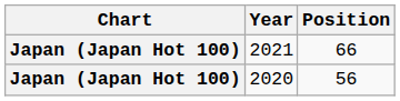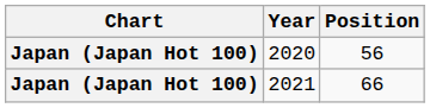 <table class="wikitable unsortable plainrowheaders" style="text-align:center">
 <tr>
 <th scope="col">Chart</th>
 <th scope="col">Year</th>
 <th scope="col">Position</th>
 </tr>
 <tr>
 <th scope="row">Japan (Japan Hot 100)</th>
+<td>2020</td>
+<td>56</td>
+</tr>
+<tr>
+<th scope="row">Japan (Japan Hot 100)</th>
 <td>2021</td>
 <td>66</td>
 </tr>
-<tr>
-<th scope="row">Japan (Japan Hot 100)</th>
-<td>2020</td>
-<td>56</td>
-</tr>
 </table>
